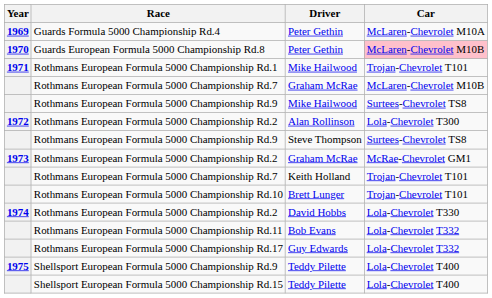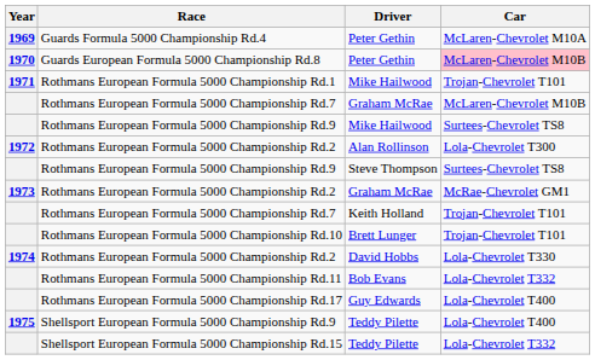 <table class="wikitable" style="font-size: 95%;">
 <tr>
 <th>Year</th>
 <th>Race</th>
 <th>Driver</th>
 <th>Car</th>
 </tr>
 <tr>
 <th><a href='#'>1969</a></th>
 <td>Guards Formula 5000 Championship Rd.4</td>
 <td> <a href='#'>Peter Gethin</a></td>
 <td><a href='#'>McLaren</a>-<a href='#'>Chevrolet</a> M10A</td>
 </tr>
 <tr>
 <th><a href='#'>1970</a></th>
 <td>Guards European Formula 5000 Championship Rd.8</td>
 <td> <a href='#'>Peter Gethin</a></td>
 <td style="background: pink;"><a href='#'>McLaren</a>-<a href='#'>Chevrolet</a> M10B</td>
 </tr>
 <tr>
 <th><a href='#'>1971</a></th>
 <td>Rothmans European Formula 5000 Championship Rd.1</td>
 <td> <a href='#'>Mike Hailwood</a></td>
 <td><a href='#'>Trojan</a>-<a href='#'>Chevrolet</a> T101</td>
 </tr>
 <tr>
 <th></th>
 <td>Rothmans European Formula 5000 Championship Rd.7</td>
 <td> <a href='#'>Graham McRae</a></td>
 <td><a href='#'>McLaren</a>-<a href='#'>Chevrolet</a> M10B</td>
 </tr>
 <tr>
 <th></th>
 <td>Rothmans European Formula 5000 Championship Rd.9</td>
 <td> <a href='#'>Mike Hailwood</a></td>
 <td><a href='#'>Surtees</a>-<a href='#'>Chevrolet</a> TS8</td>
 </tr>
 <tr>
 <th><a href='#'>1972</a></th>
 <td>Rothmans European Formula 5000 Championship Rd.2</td>
 <td> <a href='#'>Alan Rollinson</a></td>
 <td><a href='#'>Lola</a>-<a href='#'>Chevrolet</a> T300</td>
 </tr>
 <tr>
 <th></th>
 <td>Rothmans European Formula 5000 Championship Rd.9</td>
 <td> Steve Thompson</td>
 <td><a href='#'>Surtees</a>-<a href='#'>Chevrolet</a> TS8</td>
 </tr>
 <tr>
 <th><a href='#'>1973</a></th>
 <td>Rothmans European Formula 5000 Championship Rd.2</td>
 <td> <a href='#'>Graham McRae</a></td>
 <td><a href='#'>McRae</a>-<a href='#'>Chevrolet</a> GM1</td>
 </tr>
 <tr>
 <th></th>
 <td>Rothmans European Formula 5000 Championship Rd.7</td>
 <td> Keith Holland</td>
 <td><a href='#'>Trojan</a>-<a href='#'>Chevrolet</a> T101</td>
 </tr>
 <tr>
 <th></th>
 <td>Rothmans European Formula 5000 Championship Rd.10</td>
 <td> <a href='#'>Brett Lunger</a></td>
 <td><a href='#'>Trojan</a>-<a href='#'>Chevrolet</a> T101</td>
 </tr>
 <tr>
 <th><a href='#'>1974</a></th>
 <td>Rothmans European Formula 5000 Championship Rd.2</td>
 <td> <a href='#'>David Hobbs</a></td>
 <td><a href='#'>Lola</a>-<a href='#'>Chevrolet</a> T330</td>
 </tr>
 <tr>
 <th></th>
 <td>Rothmans European Formula 5000 Championship Rd.11</td>
 <td> <a href='#'>Bob Evans</a></td>
 <td><a href='#'>Lola</a>-<a href='#'>Chevrolet</a> <a href='#'>T332</a></td>
 </tr>
 <tr>
 <th></th>
 <td>Rothmans European Formula 5000 Championship Rd.17</td>
 <td> <a href='#'>Guy Edwards</a></td>
-<td><a href='#'>Lola</a>-<a href='#'>Chevrolet</a> <a href='#'>T332</a></td>
+<td><a href='#'>Lola</a>-<a href='#'>Chevrolet</a> T400</td>
 </tr>
 <tr>
 <th><a href='#'>1975</a></th>
 <td>Shellsport European Formula 5000 Championship Rd.9</td>
 <td> <a href='#'>Teddy Pilette</a></td>
 <td><a href='#'>Lola</a>-<a href='#'>Chevrolet</a> T400</td>
 </tr>
 <tr>
 <th></th>
 <td>Shellsport European Formula 5000 Championship Rd.15</td>
 <td> <a href='#'>Teddy Pilette</a></td>
-<td><a href='#'>Lola</a>-<a href='#'>Chevrolet</a> T400</td>
+<td><a href='#'>Lola</a>-<a href='#'>Chevrolet</a> <a href='#'>T332</a></td>
 </tr>
 </table>
